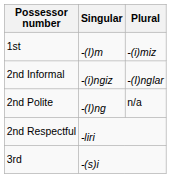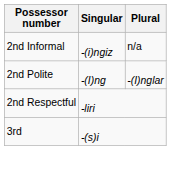 <table class="wikitable">
 <tr>
 <th>Possessor<br>number</th>
 <th>Singular</th>
 <th>Plural</th>
 </tr>
 <tr>
-<td>1st</td>
-<td><br><em>-(I)m</em></td>
-<td><br><em>-(i)miz</em></td>
-</tr>
-<tr>
 <td>2nd Informal</td>
 <td><br><em>-(i)ngiz</em></td>
-<td><br><em>-(I)nglar</em></td>
+<td>n/a</td>
 </tr>
 <tr>
 <td>2nd Polite</td>
 <td><br><em>-(I)ng</em></td>
-<td>n/a</td>
+<td><br><em>-(I)nglar</em></td>
 </tr>
 <tr>
 <td>2nd Respectful</td>
 <td colspan="2"><br><em>-liri</em></td>
 </tr>
 <tr>
 <td>3rd</td>
 <td colspan="2"><br><em>-(s)i</em></td>
 </tr>
 </table>
